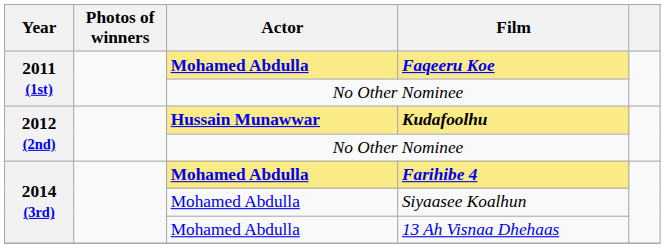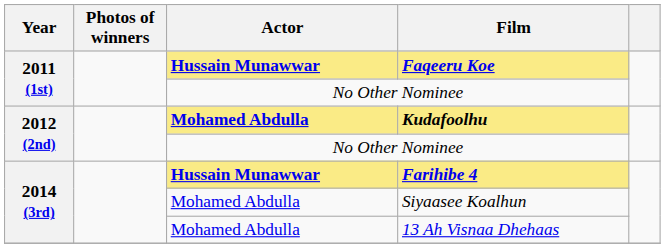 <table class="wikitable sortable" style="text-align:left;">
 <tr>
 <th scope="col" style="width:3%; text-align:center;">Year</th>
 <th scope="col" style="width:3%;text-align:center;">Photos of winners</th>
 <th scope="col" style="width:15%;text-align:center;">Actor</th>
 <th scope="col" style="width:15%;text-align:center;">Film</th>
 <th scope="col" style="width:2%" class="unsortable"></th>
 </tr>
 <tr>
 <th scope="row" rowspan=2 style="text-align:center">2011 <br><small><a href='#'>(1st)</a> </small></th>
 <td rowspan=2 style="text-align:center"></td>
-<td style="background:#FAEB86;"><strong><a href='#'>Mohamed Abdulla</a></strong></td>
+<td style="background:#FAEB86;"><strong><a href='#'>Hussain Munawwar</a></strong></td>
 <td style="background:#FAEB86;"><strong><em><a href='#'>Faqeeru Koe</a></em></strong></td>
 <td rowspan=2 style="text-align: center;"></td>
 </tr>
 <tr>
 <td colspan=2 style="text-align:center"><em>No Other Nominee</em></td>
 </tr>
 <tr>
 <th scope="row" rowspan=2 style="text-align:center">2012 <br><small><a href='#'>(2nd)</a> </small></th>
 <td rowspan=2 style="text-align:center"></td>
-<td style="background:#FAEB86;"><strong><a href='#'>Hussain Munawwar</a></strong></td>
+<td style="background:#FAEB86;"><strong><a href='#'>Mohamed Abdulla</a></strong></td>
 <td style="background:#FAEB86;"><strong><em>Kudafoolhu</em></strong></td>
 <td rowspan=2 style="text-align: center;"></td>
 </tr>
 <tr>
 <td colspan=2 style="text-align:center"><em>No Other Nominee</em></td>
 </tr>
 <tr>
 <th scope="row" rowspan=3 style="text-align:center">2014 <br><small><a href='#'>(3rd)</a> </small></th>
 <td rowspan=3 style="text-align:center"></td>
-<td style="background:#FAEB86;"><strong><a href='#'>Mohamed Abdulla</a></strong></td>
+<td style="background:#FAEB86;"><strong><a href='#'>Hussain Munawwar</a></strong></td>
 <td style="background:#FAEB86;"><strong><em><a href='#'>Farihibe 4</a></em></strong></td>
 <td rowspan=3 style="text-align: center;"></td>
 </tr>
 <tr>
 <td><a href='#'>Mohamed Abdulla</a></td>
 <td><em>Siyaasee Koalhun</em></td>
 </tr>
 <tr>
 <td><a href='#'>Mohamed Abdulla</a></td>
 <td><em><a href='#'>13 Ah Visnaa Dhehaas</a></em></td>
 </tr>
 <tr>
 </tr>
 </table>
